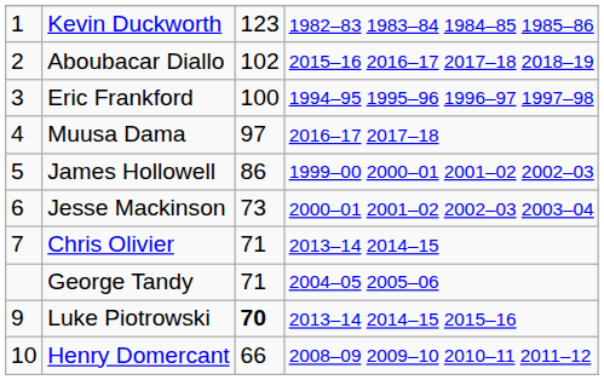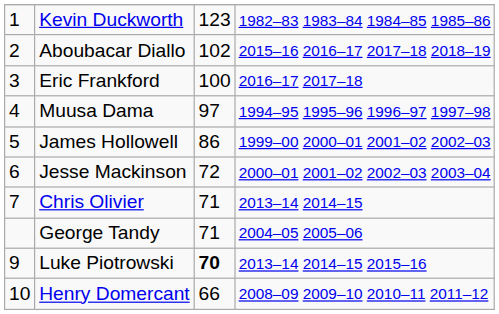 <table class="wikitable">
 <tr>
 </tr>
 <tr>
 <td>1</td>
 <td><a href='#'>Kevin Duckworth</a></td>
 <td>123</td>
 <td style="font-size:80%;"><a href='#'>1982–83</a> <a href='#'>1983–84</a> <a href='#'>1984–85</a> <a href='#'>1985–86</a></td>
 </tr>
 <tr>
 <td>2</td>
 <td>Aboubacar Diallo</td>
 <td>102</td>
 <td style="font-size:80%;"><a href='#'>2015–16</a> <a href='#'>2016–17</a> <a href='#'>2017–18</a> <a href='#'>2018–19</a></td>
 </tr>
 <tr>
 <td>3</td>
 <td>Eric Frankford</td>
 <td>100</td>
-<td style="font-size:80%;"><a href='#'>1994–95</a> <a href='#'>1995–96</a> <a href='#'>1996–97</a> <a href='#'>1997–98</a></td>
+<td style="font-size:80%;"><a href='#'>2016–17</a> <a href='#'>2017–18</a></td>
 </tr>
 <tr>
 <td>4</td>
 <td>Muusa Dama</td>
 <td>97</td>
-<td style="font-size:80%;"><a href='#'>2016–17</a> <a href='#'>2017–18</a></td>
+<td style="font-size:80%;"><a href='#'>1994–95</a> <a href='#'>1995–96</a> <a href='#'>1996–97</a> <a href='#'>1997–98</a></td>
 </tr>
 <tr>
 <td>5</td>
 <td>James Hollowell</td>
 <td>86</td>
 <td style="font-size:80%;"><a href='#'>1999–00</a> <a href='#'>2000–01</a> <a href='#'>2001–02</a> <a href='#'>2002–03</a></td>
 </tr>
 <tr>
 <td>6</td>
 <td>Jesse Mackinson</td>
-<td>73</td>
+<td>72</td>
 <td style="font-size:80%;"><a href='#'>2000–01</a> <a href='#'>2001–02</a> <a href='#'>2002–03</a> <a href='#'>2003–04</a></td>
 </tr>
 <tr>
 <td>7</td>
 <td><a href='#'>Chris Olivier</a></td>
 <td>71</td>
 <td style="font-size:80%;"><a href='#'>2013–14</a> <a href='#'>2014–15</a></td>
 </tr>
 <tr>
 <td></td>
 <td>George Tandy</td>
 <td>71</td>
 <td style="font-size:80%;"><a href='#'>2004–05</a> <a href='#'>2005–06</a></td>
 </tr>
 <tr>
 <td>9</td>
 <td>Luke Piotrowski</td>
 <td><strong>70</strong></td>
 <td style="font-size:80%;"><a href='#'>2013–14</a> <a href='#'>2014–15</a> <a href='#'>2015–16</a></td>
 </tr>
 <tr>
 <td>10</td>
 <td><a href='#'>Henry Domercant</a></td>
 <td>66</td>
 <td style="font-size:80%;"><a href='#'>2008–09</a> <a href='#'>2009–10</a> <a href='#'>2010–11</a> <a href='#'>2011–12</a></td>
 </tr>
 </table>
